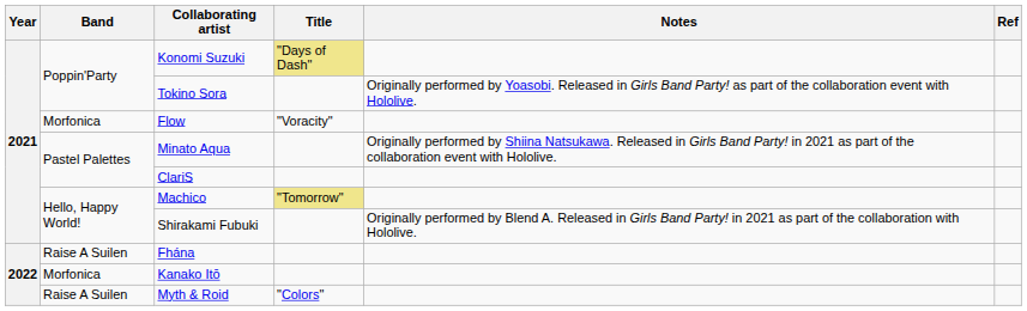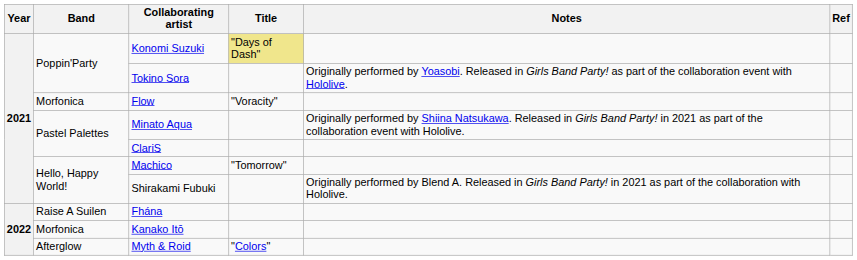 <table class="wikitable" text-align: center>
 <tr>
 <th>Year</th>
 <th>Band</th>
 <th>Collaborating artist</th>
 <th>Title</th>
 <th>Notes</th>
 <th>Ref</th>
 </tr>
 <tr>
 <th rowspan=7>2021</th>
 <td rowspan=2>Poppin'Party</td>
 <td><a href='#'>Konomi Suzuki</a></td>
 <td style="background: khaki;">"Days of Dash"</td>
 <td></td>
 <td></td>
 </tr>
 <tr>
 <td><a href='#'>Tokino Sora</a></td>
 <td></td>
 <td>Originally performed by <a href='#'>Yoasobi</a>. Released in <em>Girls Band Party!</em> as part of the collaboration event with <a href='#'>Hololive</a>.</td>
 <td></td>
 </tr>
 <tr>
 <td>Morfonica</td>
 <td><a href='#'>Flow</a></td>
 <td>"Voracity"</td>
 <td></td>
 <td></td>
 </tr>
 <tr>
 <td rowspan=2>Pastel Palettes</td>
 <td><a href='#'>Minato Aqua</a></td>
 <td></td>
 <td>Originally performed by <a href='#'>Shiina Natsukawa</a>. Released in <em>Girls Band Party!</em> in 2021 as part of the collaboration event with Hololive.</td>
 <td></td>
 </tr>
 <tr>
 <td><a href='#'>ClariS</a></td>
 <td></td>
 <td></td>
 <td></td>
 </tr>
 <tr>
 <td rowspan=2>Hello, Happy World!</td>
 <td><a href='#'>Machico</a></td>
-<td style="background: khaki;">"Tomorrow"</td>
+<td>"Tomorrow"</td>
 <td></td>
 <td></td>
 </tr>
 <tr>
 <td>Shirakami Fubuki</td>
 <td></td>
 <td>Originally performed by Blend A. Released in <em>Girls Band Party!</em> in 2021 as part of the collaboration with Hololive.</td>
 <td></td>
 </tr>
 <tr>
 <th rowspan=3>2022</th>
 <td>Raise A Suilen</td>
 <td><a href='#'>Fhána</a></td>
 <td></td>
 <td></td>
 <td></td>
 </tr>
 <tr>
 <td>Morfonica</td>
 <td><a href='#'>Kanako Itō</a></td>
 <td></td>
 <td></td>
 <td></td>
 </tr>
 <tr>
-<td>Raise A Suilen</td>
+<td>Afterglow</td>
 <td><a href='#'>Myth & Roid</a></td>
 <td>"<a href='#'>Colors</a>"</td>
 <td></td>
 <td></td>
 </tr>
 </table>
